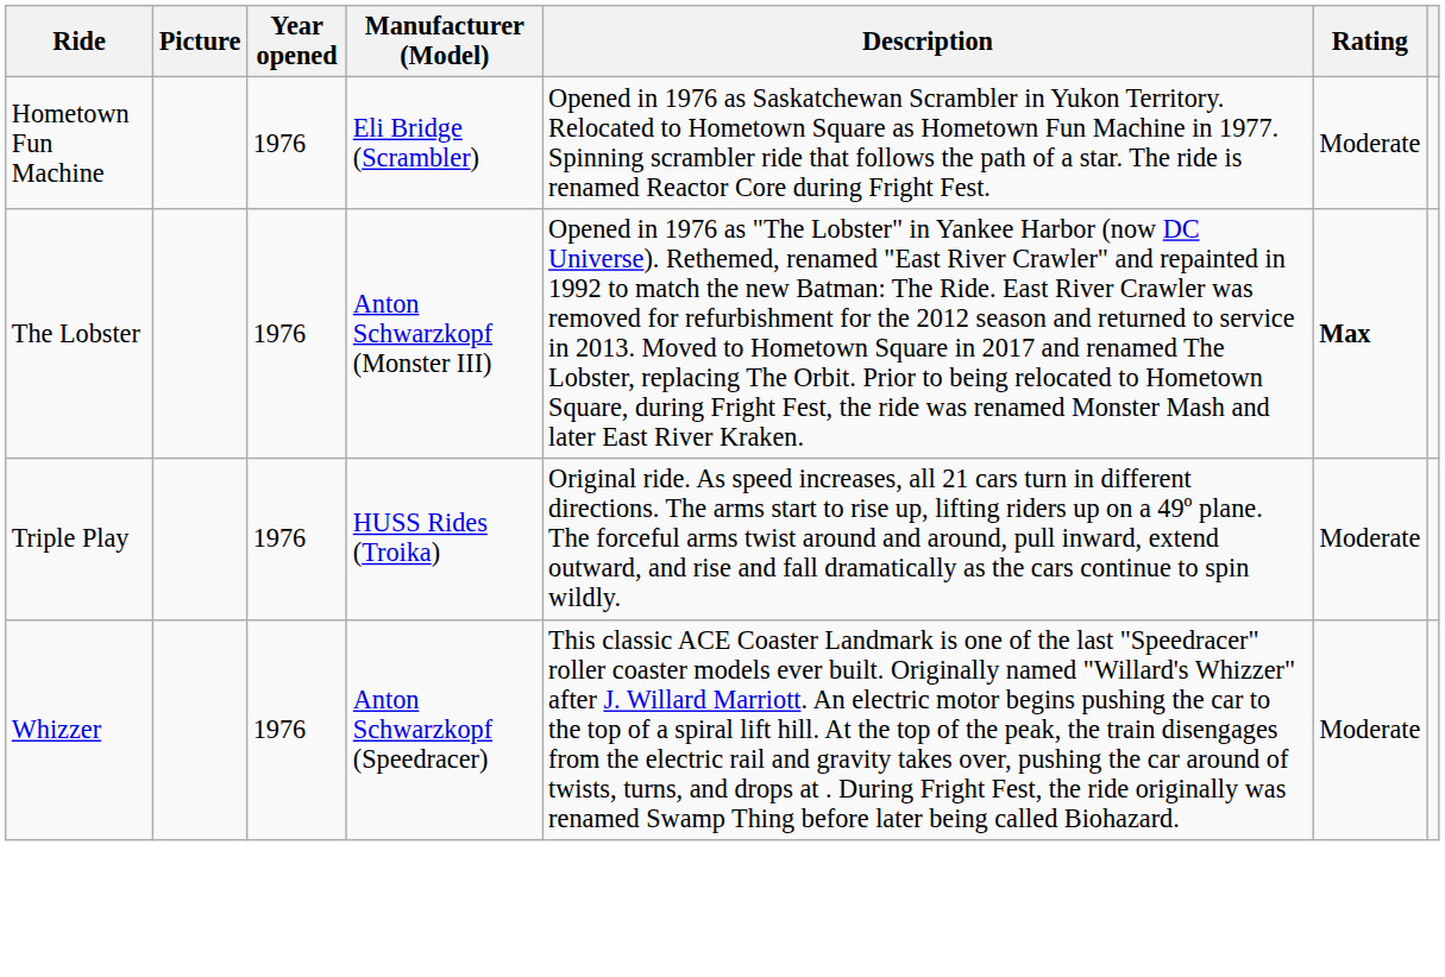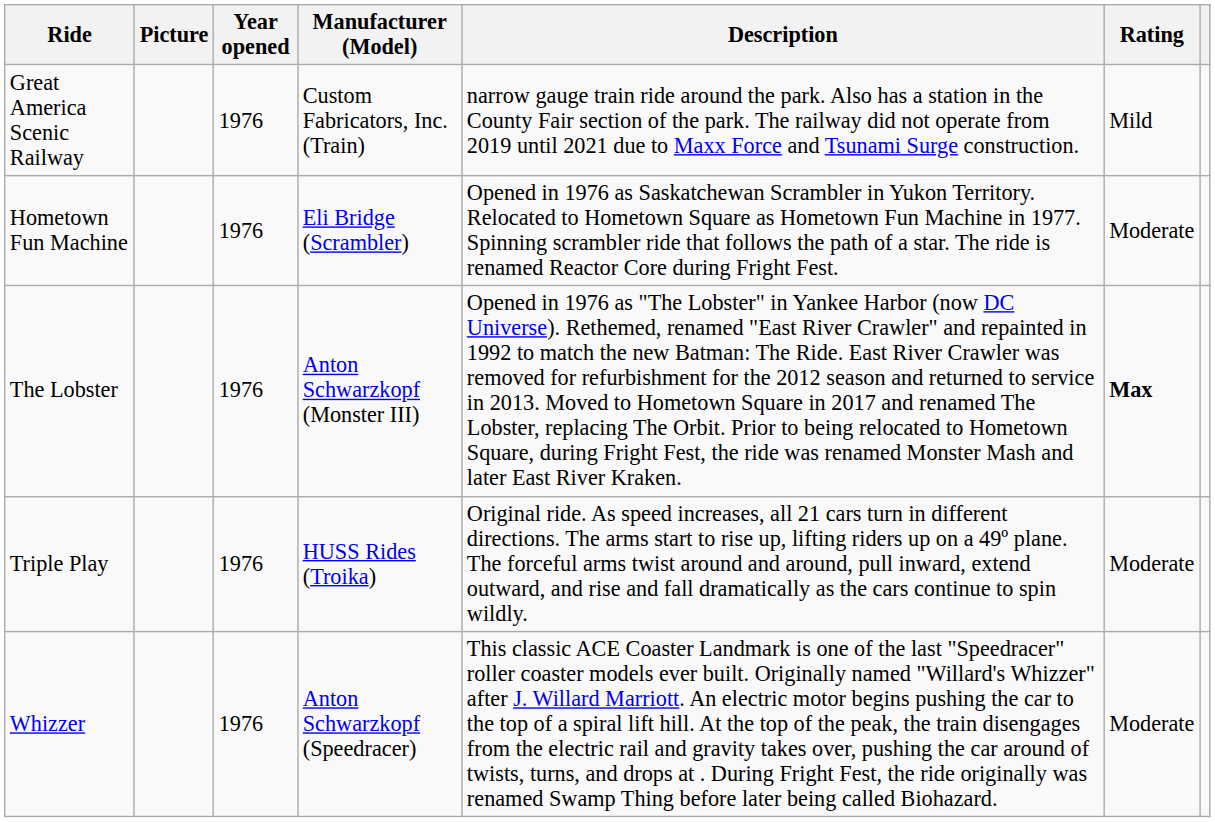 <table class="wikitable sortable">
 <tr>
 <th>Ride</th>
 <th>Picture</th>
 <th>Year opened</th>
 <th>Manufacturer<br>(Model)</th>
 <th>Description</th>
 <th>Rating</th>
 <th></th>
+</tr>
+<tr>
+<td>Great America Scenic Railway</td>
+<td></td>
+<td>1976</td>
+<td>Custom Fabricators, Inc.<br>(Train)</td>
+<td> narrow gauge train ride around the park. Also has a station in the County Fair section of the park. The railway did not operate from 2019 until 2021 due to <a href='#'>Maxx Force</a> and <a href='#'>Tsunami Surge</a> construction.</td>
+<td>Mild</td>
+<td></td>
 </tr>
 <tr>
 <td>Hometown Fun Machine</td>
 <td></td>
 <td>1976</td>
 <td><a href='#'>Eli Bridge</a><br>(<a href='#'>Scrambler</a>)</td>
 <td>Opened in 1976 as Saskatchewan Scrambler in Yukon Territory. Relocated to Hometown Square as Hometown Fun Machine in 1977. Spinning scrambler ride that follows the path of a star. The ride is renamed Reactor Core during Fright Fest.</td>
 <td>Moderate</td>
 <td></td>
 </tr>
 <tr>
 <td>The Lobster</td>
 <td></td>
 <td>1976</td>
 <td><a href='#'>Anton Schwarzkopf</a> (Monster III)</td>
 <td>Opened in 1976 as "The Lobster" in Yankee Harbor (now <a href='#'>DC Universe</a>). Rethemed, renamed "East River Crawler" and repainted in 1992 to match the new Batman: The Ride. East River Crawler was removed for refurbishment for the 2012 season and returned to service in 2013. Moved to Hometown Square in 2017 and renamed The Lobster, replacing The Orbit. Prior to being relocated to Hometown Square, during Fright Fest, the ride was renamed Monster Mash and later East River Kraken.</td>
 <td><strong>Max</strong></td>
 <td></td>
 </tr>
 <tr>
 <td>Triple Play</td>
 <td></td>
 <td>1976</td>
 <td><a href='#'>HUSS Rides</a><br>(<a href='#'>Troika</a>)</td>
 <td>Original ride. As speed increases, all 21 cars turn in different directions. The arms start to rise up, lifting riders up on a 49º plane. The forceful arms twist around and around, pull inward, extend outward, and rise and fall dramatically as the cars continue to spin wildly.</td>
 <td>Moderate</td>
 <td></td>
 </tr>
 <tr>
 <td><a href='#'>Whizzer</a></td>
 <td></td>
 <td>1976</td>
 <td><a href='#'>Anton Schwarzkopf</a><br>(Speedracer)</td>
 <td>This classic ACE Coaster Landmark is one of the last "Speedracer" roller coaster models ever built. Originally named "Willard's Whizzer" after <a href='#'>J. Willard Marriott</a>. An electric motor begins pushing the car to the top of a  spiral lift hill. At the top of the peak, the train disengages from the electric rail and gravity takes over, pushing the car around  of twists, turns, and drops at . During Fright Fest, the ride originally was renamed Swamp Thing before later being called Biohazard.</td>
 <td>Moderate</td>
 <td></td>
 </tr>
 </table>
